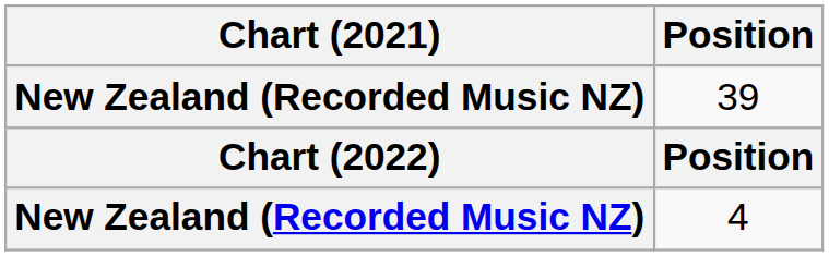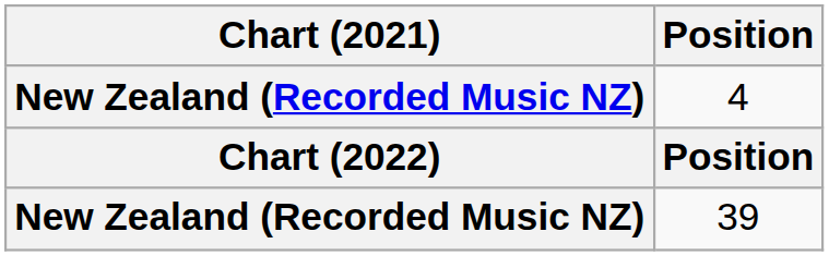 <table class="wikitable sortable plainrowheaders" style="text-align:center">
 <tr>
 <th scope="col">Chart (2021)</th>
 <th scope="col">Position</th>
 </tr>
 <tr>
-<th scope="row">New Zealand (Recorded Music NZ)</th>
-<td>39</td>
+<th scope="row">New Zealand (<a href='#'>Recorded Music NZ</a>)</th>
+<td>4</td>
 </tr>
 <tr>
 <th scope="col">Chart (2022)</th>
 <th scope="col">Position</th>
 </tr>
 <tr>
-<th scope="row">New Zealand (<a href='#'>Recorded Music NZ</a>)</th>
-<td>4</td>
+<th scope="row">New Zealand (Recorded Music NZ)</th>
+<td>39</td>
 </tr>
 </table>
